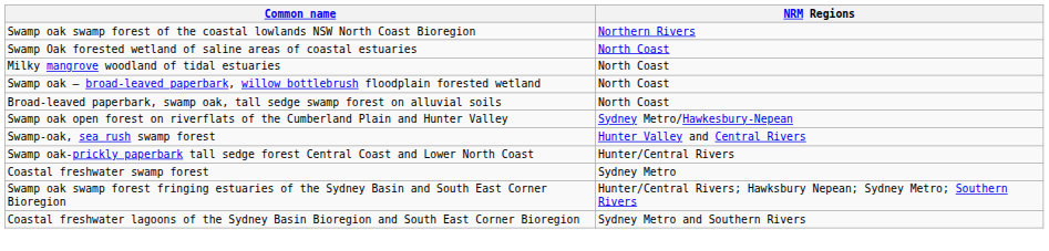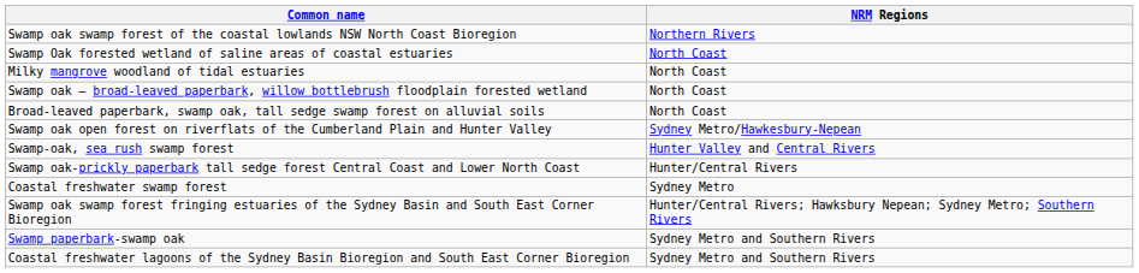 <table class="wikitable sortable">
 <tr>
 <th data-sort-type=number><a href='#'>Common name</a></th>
 <th data-sort-type= number><a href='#'>NRM</a> Regions</th>
 </tr>
 <tr>
 <td>Swamp oak swamp forest of the coastal lowlands NSW North Coast Bioregion</td>
 <td><a href='#'>Northern Rivers</a></td>
 </tr>
 <tr>
 <td>Swamp Oak forested wetland of saline areas of coastal estuaries</td>
 <td><a href='#'>North Coast</a></td>
 </tr>
 <tr>
 <td>Milky <a href='#'>mangrove</a> woodland of tidal estuaries</td>
 <td>North Coast</td>
 </tr>
 <tr>
 <td>Swamp oak – <a href='#'>broad-leaved paperbark</a>, <a href='#'>willow bottlebrush</a> floodplain forested wetland</td>
 <td>North Coast</td>
 </tr>
 <tr>
 <td>Broad-leaved paperbark, swamp oak, tall sedge swamp forest on alluvial soils</td>
 <td>North Coast</td>
 </tr>
 <tr>
 <td>Swamp oak open forest on riverflats of the Cumberland Plain and Hunter Valley</td>
 <td><a href='#'>Sydney</a> Metro/<a href='#'>Hawkesbury-Nepean</a></td>
 </tr>
 <tr>
 <td>Swamp-oak, <a href='#'>sea rush</a> swamp forest</td>
 <td><a href='#'>Hunter Valley</a> and <a href='#'>Central Rivers</a></td>
 </tr>
 <tr>
 <td>Swamp oak-<a href='#'>prickly paperbark</a> tall sedge forest Central Coast and Lower North Coast</td>
 <td>Hunter/Central Rivers</td>
 </tr>
 <tr>
 <td>Coastal freshwater swamp forest</td>
 <td>Sydney Metro</td>
 </tr>
 <tr>
 <td>Swamp oak swamp forest fringing estuaries of the Sydney Basin and South East Corner Bioregion</td>
 <td>Hunter/Central Rivers; Hawksbury Nepean; Sydney Metro; <a href='#'>Southern Rivers</a></td>
 </tr>
 <tr>
+<td><a href='#'>Swamp paperbark</a>-swamp oak</td>
+<td>Sydney Metro and Southern Rivers</td>
+</tr>
+<tr>
 <td>Coastal freshwater lagoons of the Sydney Basin Bioregion and South East Corner Bioregion</td>
 <td>Sydney Metro and Southern Rivers</td>
 </tr>
 </table>
